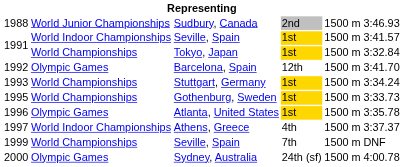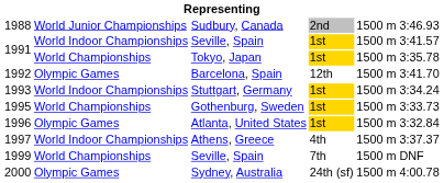 <table>
 <tr>
 <th colspan="6">Representing </th>
 </tr>
 <tr>
 <td>1988</td>
 <td><a href='#'>World Junior Championships</a></td>
 <td><a href='#'>Sudbury</a>, <a href='#'>Canada</a></td>
 <td style="background:silver;">2nd</td>
 <td>1500 m</td>
 <td>3:46.93</td>
 </tr>
 <tr>
 <td rowspan=2>1991</td>
 <td><a href='#'>World Indoor Championships</a></td>
 <td><a href='#'>Seville</a>, <a href='#'>Spain</a></td>
 <td style="background:gold;">1st</td>
 <td>1500 m</td>
 <td>3:41.57</td>
 </tr>
 <tr>
 <td><a href='#'>World Championships</a></td>
 <td><a href='#'>Tokyo</a>, <a href='#'>Japan</a></td>
 <td style="background:gold;">1st</td>
 <td>1500 m</td>
-<td>3:32.84 </td>
+<td>3:35.78</td>
 </tr>
 <tr>
 <td>1992</td>
 <td><a href='#'>Olympic Games</a></td>
 <td><a href='#'>Barcelona</a>, <a href='#'>Spain</a></td>
 <td>12th</td>
 <td>1500 m</td>
 <td>3:41.70</td>
 </tr>
 <tr>
 <td>1993</td>
-<td><a href='#'>World Championships</a></td>
+<td><a href='#'>World Indoor Championships</a></td>
 <td><a href='#'>Stuttgart</a>, <a href='#'>Germany</a></td>
 <td style="background:gold;">1st</td>
 <td>1500 m</td>
 <td>3:34.24</td>
 </tr>
 <tr>
 <td>1995</td>
 <td><a href='#'>World Championships</a></td>
 <td><a href='#'>Gothenburg</a>, <a href='#'>Sweden</a></td>
 <td style="background:gold;">1st</td>
 <td>1500 m</td>
 <td>3:33.73</td>
 </tr>
 <tr>
 <td>1996</td>
 <td><a href='#'>Olympic Games</a></td>
 <td><a href='#'>Atlanta</a>, <a href='#'>United States</a></td>
 <td style="background:gold;">1st</td>
 <td>1500 m</td>
-<td>3:35.78</td>
+<td>3:32.84 </td>
 </tr>
 <tr>
 <td>1997</td>
 <td><a href='#'>World Indoor Championships</a></td>
 <td><a href='#'>Athens</a>, <a href='#'>Greece</a></td>
 <td>4th</td>
 <td>1500 m</td>
 <td>3:37.37</td>
 </tr>
 <tr>
 <td>1999</td>
 <td><a href='#'>World Championships</a></td>
 <td><a href='#'>Seville</a>, <a href='#'>Spain</a></td>
 <td>7th</td>
 <td>1500 m</td>
 <td>DNF</td>
 </tr>
 <tr>
 <td>2000</td>
 <td><a href='#'>Olympic Games</a></td>
 <td><a href='#'>Sydney</a>, <a href='#'>Australia</a></td>
 <td>24th (sf)</td>
 <td>1500 m</td>
 <td>4:00.78</td>
 </tr>
 </table>
